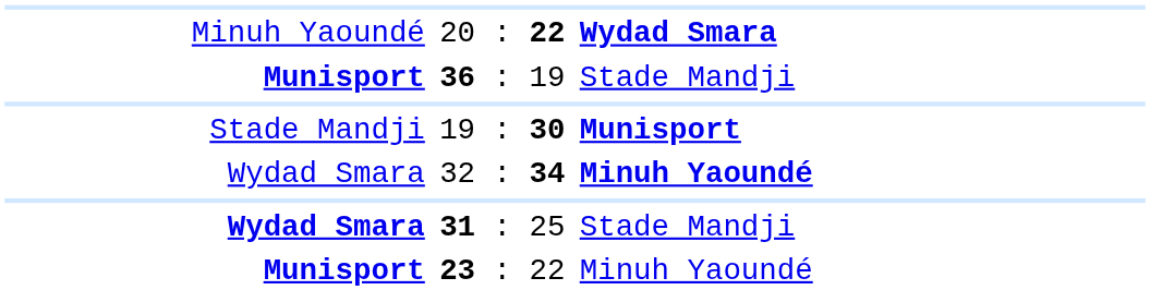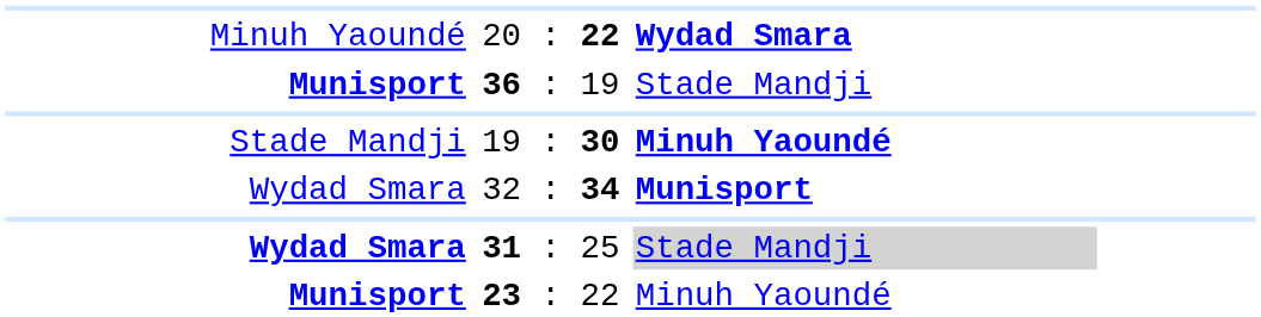 <table style="text-align:center" width=500>
 <tr>
 <th width=30%></th>
 <th width=10%></th>
 <th width=30%></th>
 <th width=10%></th>
 </tr>
 <tr align="left" bgcolor=#D0E7FF>
 <td colspan=4></td>
 </tr>
 <tr>
 <td align="right"><a href='#'>Minuh Yaoundé</a> </td>
 <td>20 : <strong>22</strong></td>
 <td align=left> <strong><a href='#'>Wydad Smara</a></strong></td>
 </tr>
 <tr>
 <td align="right"><strong><a href='#'>Munisport</a></strong> </td>
 <td><strong>36</strong> : 19</td>
 <td align=left> <a href='#'>Stade Mandji</a></td>
 </tr>
 <tr align="left" bgcolor=#D0E7FF>
 <td colspan=4></td>
 </tr>
 <tr>
 <td align="right"><a href='#'>Stade Mandji</a> </td>
 <td>19 : <strong>30</strong></td>
-<td align=left> <strong><a href='#'>Munisport</a></strong></td>
+<td align=left> <strong><a href='#'>Minuh Yaoundé</a></strong></td>
 </tr>
 <tr>
 <td align="right"><a href='#'>Wydad Smara</a> </td>
 <td>32 : <strong>34</strong></td>
-<td align=left> <strong><a href='#'>Minuh Yaoundé</a></strong></td>
+<td align=left> <strong><a href='#'>Munisport</a></strong></td>
 </tr>
 <tr align="left" bgcolor=#D0E7FF>
 <td colspan=4></td>
 </tr>
 <tr>
 <td align="right"><strong><a href='#'>Wydad Smara</a></strong> </td>
 <td><strong>31</strong> : 25</td>
-<td align=left> <a href='#'>Stade Mandji</a></td>
+<td align=left style="background: lightgrey;"> <a href='#'>Stade Mandji</a></td>
 </tr>
 <tr>
 <td align="right"><strong><a href='#'>Munisport</a></strong> </td>
 <td><strong>23</strong> : 22</td>
 <td align=left> <a href='#'>Minuh Yaoundé</a></td>
 </tr>
 </table>
